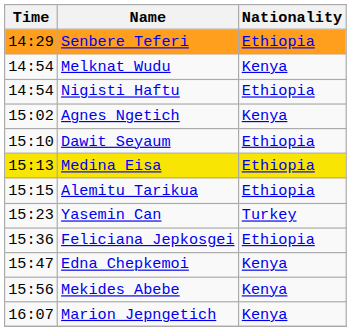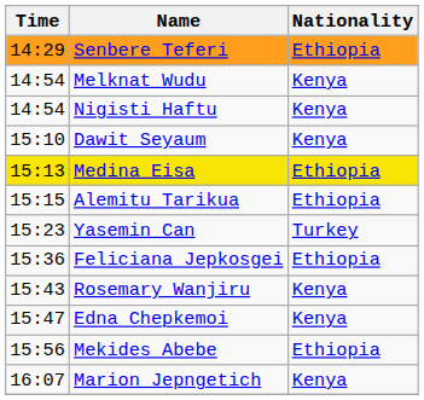 <table class="wikitable mw-collapsible mw-collapsed">
 <tr>
 <th>Time</th>
 <th>Name</th>
 <th>Nationality</th>
 </tr>
 <tr>
 <td style="background:#FF9F1D; color:black;">14:29</td>
 <td style="background:#FF9F1D; color:white;"><a href='#'>Senbere Teferi</a></td>
 <td style="background:#FF9F1D; color:white;"><a href='#'>Ethiopia</a></td>
 </tr>
 <tr>
 <td>14:54</td>
 <td><a href='#'>Melknat Wudu</a></td>
 <td><a href='#'>Kenya</a></td>
 </tr>
 <tr>
 <td>14:54</td>
 <td><a href='#'>Nigisti Haftu</a></td>
-<td><a href='#'>Ethiopia</a></td>
-</tr>
-<tr>
-<td>15:02</td>
-<td><a href='#'>Agnes Ngetich</a></td>
 <td><a href='#'>Kenya</a></td>
 </tr>
 <tr>
 <td>15:10</td>
 <td><a href='#'>Dawit Seyaum</a></td>
-<td><a href='#'>Ethiopia</a></td>
+<td><a href='#'>Kenya</a></td>
 </tr>
 <tr>
 <td style="background:#F8E503; color:black;">15:13</td>
 <td style="background:#F8E503; color:white;"><a href='#'>Medina Eisa</a></td>
 <td style="background:#F8E503; color:white;"><a href='#'>Ethiopia</a></td>
 </tr>
 <tr>
 <td>15:15</td>
 <td><a href='#'>Alemitu Tarikua</a></td>
 <td><a href='#'>Ethiopia</a></td>
 </tr>
 <tr>
 <td>15:23</td>
 <td><a href='#'>Yasemin Can</a></td>
 <td><a href='#'>Turkey</a></td>
 </tr>
 <tr>
 <td>15:36</td>
 <td><a href='#'>Feliciana Jepkosgei</a></td>
 <td><a href='#'>Ethiopia</a></td>
 </tr>
 <tr>
+<td>15:43</td>
+<td><a href='#'>Rosemary Wanjiru</a></td>
+<td><a href='#'>Kenya</a></td>
+</tr>
+<tr>
 <td>15:47</td>
 <td><a href='#'>Edna Chepkemoi</a></td>
 <td><a href='#'>Kenya</a></td>
 </tr>
 <tr>
 <td>15:56</td>
 <td><a href='#'>Mekides Abebe</a></td>
-<td><a href='#'>Kenya</a></td>
+<td><a href='#'>Ethiopia</a></td>
 </tr>
 <tr>
 <td>16:07</td>
 <td><a href='#'>Marion Jepngetich</a></td>
 <td><a href='#'>Kenya</a></td>
 </tr>
 <tr>
 </tr>
 </table>
